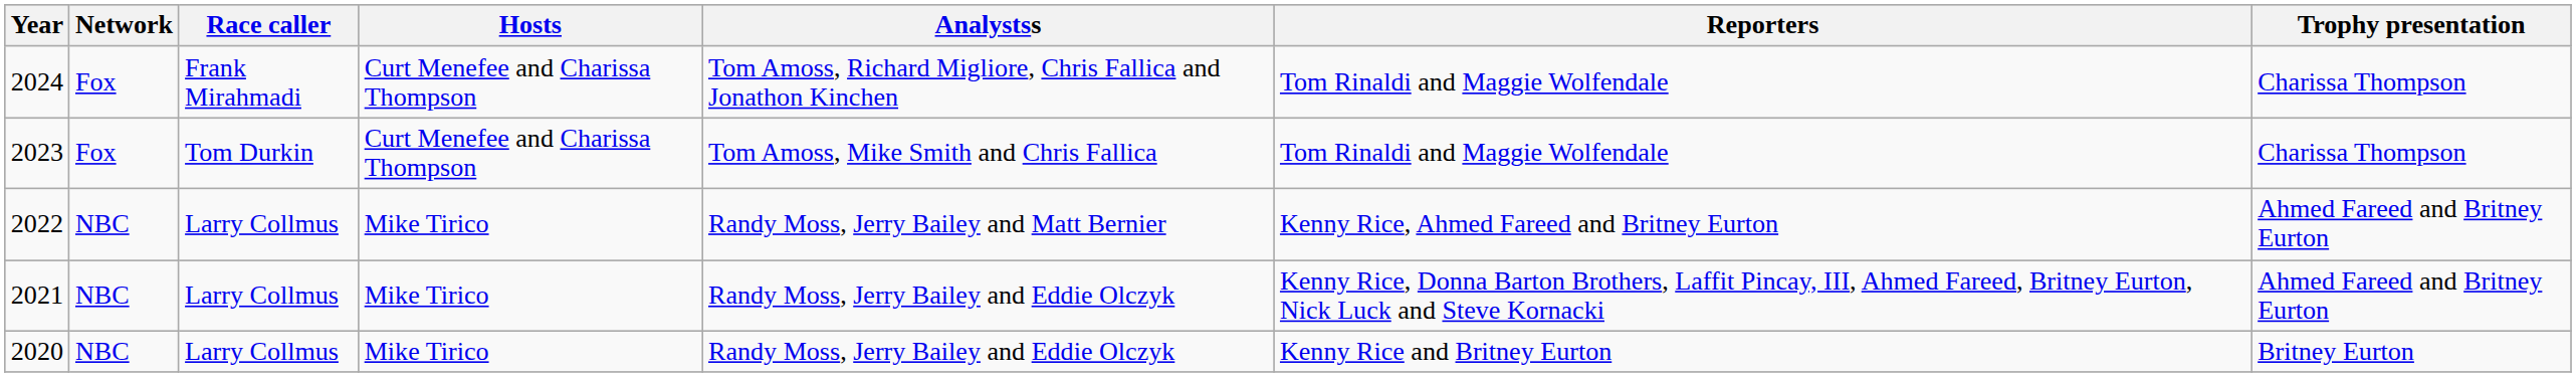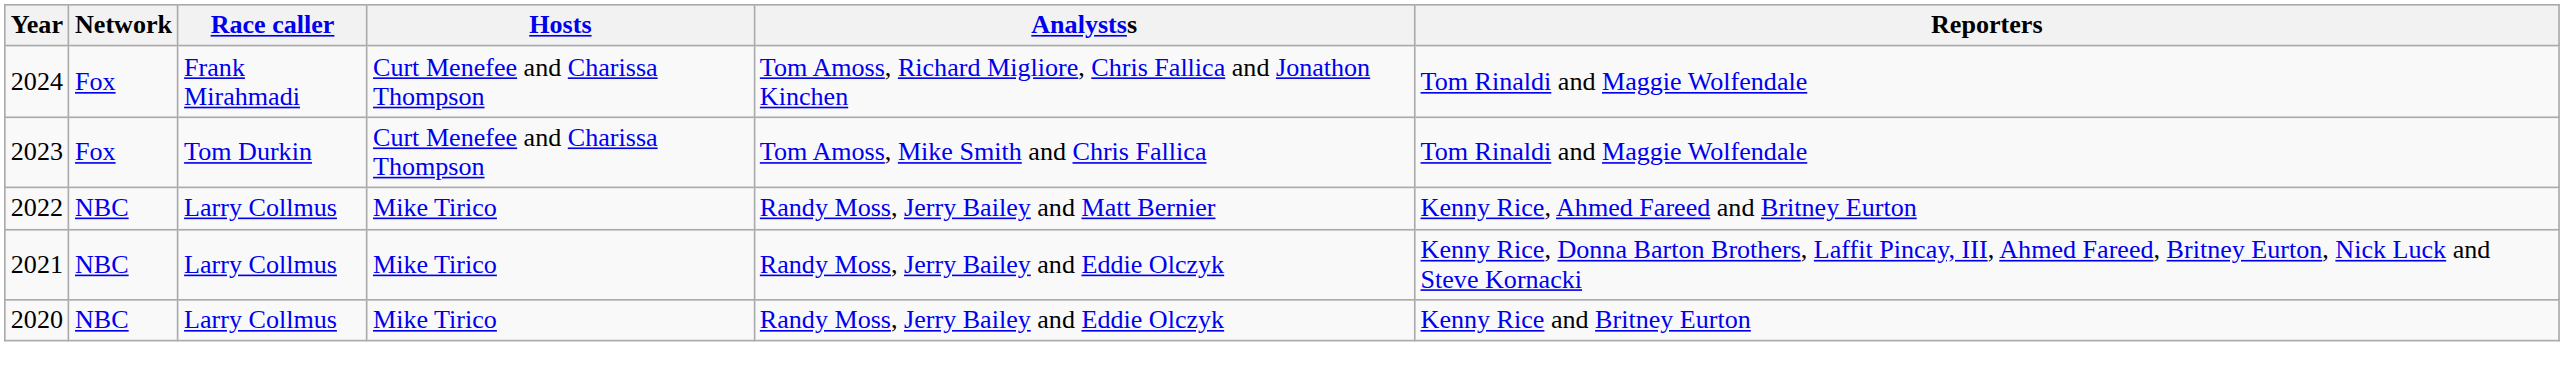 <table class="wikitable">
 <tr>
 <th>Year</th>
 <th>Network</th>
 <th><a href='#'>Race caller</a></th>
 <th><a href='#'>Hosts</a></th>
 <th><a href='#'>Analysts</a>s</th>
 <th>Reporters</th>
-<th>Trophy presentation</th>
 </tr>
 <tr>
 <td>2024</td>
 <td><a href='#'>Fox</a></td>
 <td><a href='#'>Frank Mirahmadi</a></td>
 <td><a href='#'>Curt Menefee</a> and <a href='#'>Charissa Thompson</a></td>
 <td><a href='#'>Tom Amoss</a>, <a href='#'>Richard Migliore</a>, <a href='#'>Chris Fallica</a> and <a href='#'>Jonathon Kinchen</a></td>
 <td><a href='#'>Tom Rinaldi</a> and <a href='#'>Maggie Wolfendale</a></td>
-<td><a href='#'>Charissa Thompson</a></td>
 </tr>
 <tr>
 <td>2023</td>
 <td><a href='#'>Fox</a></td>
 <td><a href='#'>Tom Durkin</a></td>
 <td><a href='#'>Curt Menefee</a> and <a href='#'>Charissa Thompson</a></td>
 <td><a href='#'>Tom Amoss</a>, <a href='#'>Mike Smith</a> and <a href='#'>Chris Fallica</a></td>
 <td><a href='#'>Tom Rinaldi</a> and <a href='#'>Maggie Wolfendale</a></td>
-<td><a href='#'>Charissa Thompson</a></td>
 </tr>
 <tr>
 <td>2022</td>
 <td><a href='#'>NBC</a></td>
 <td><a href='#'>Larry Collmus</a></td>
 <td><a href='#'>Mike Tirico</a></td>
 <td><a href='#'>Randy Moss</a>, <a href='#'>Jerry Bailey</a> and <a href='#'>Matt Bernier</a></td>
 <td><a href='#'>Kenny Rice</a>, <a href='#'>Ahmed Fareed</a> and <a href='#'>Britney Eurton</a></td>
-<td><a href='#'>Ahmed Fareed</a> and <a href='#'>Britney Eurton</a></td>
 </tr>
 <tr>
 <td>2021</td>
 <td><a href='#'>NBC</a></td>
 <td><a href='#'>Larry Collmus</a></td>
 <td><a href='#'>Mike Tirico</a></td>
 <td><a href='#'>Randy Moss</a>, <a href='#'>Jerry Bailey</a> and <a href='#'>Eddie Olczyk</a></td>
 <td><a href='#'>Kenny Rice</a>, <a href='#'>Donna Barton Brothers</a>, <a href='#'>Laffit Pincay, III</a>, <a href='#'>Ahmed Fareed</a>, <a href='#'>Britney Eurton</a>, <a href='#'>Nick Luck</a> and <a href='#'>Steve Kornacki</a></td>
-<td><a href='#'>Ahmed Fareed</a> and <a href='#'>Britney Eurton</a></td>
 </tr>
 <tr>
 <td>2020</td>
 <td><a href='#'>NBC</a></td>
 <td><a href='#'>Larry Collmus</a></td>
 <td><a href='#'>Mike Tirico</a></td>
 <td><a href='#'>Randy Moss</a>, <a href='#'>Jerry Bailey</a> and <a href='#'>Eddie Olczyk</a></td>
 <td><a href='#'>Kenny Rice</a> and <a href='#'>Britney Eurton</a></td>
-<td><a href='#'>Britney Eurton</a></td>
 </tr>
 </table>
